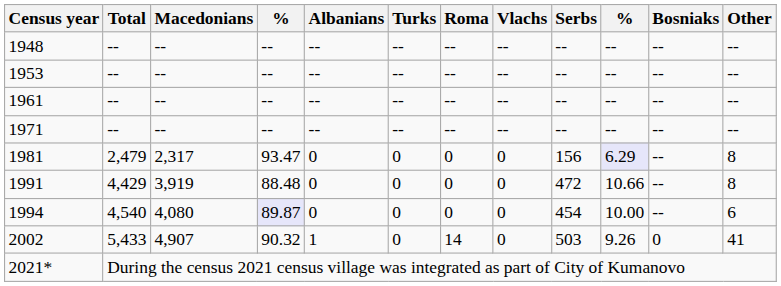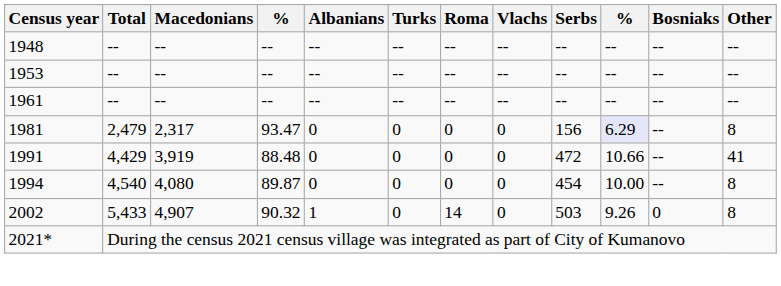 <table class="wikitable sortable">
 <tr>
 <th>Census year</th>
 <th>Total</th>
 <th>Macedonians</th>
 <th>%</th>
 <th>Albanians</th>
 <th>Turks</th>
 <th>Roma</th>
 <th>Vlachs</th>
 <th>Serbs</th>
 <th>%</th>
 <th>Bosniaks</th>
 <th>Other</th>
 </tr>
 <tr>
 <td>1948</td>
 <td>--</td>
 <td>--</td>
 <td>--</td>
 <td>--</td>
 <td>--</td>
 <td>--</td>
 <td>--</td>
 <td>--</td>
 <td>--</td>
 <td>--</td>
 <td>--</td>
 </tr>
 <tr>
 <td>1953</td>
 <td>--</td>
 <td>--</td>
 <td>--</td>
 <td>--</td>
 <td>--</td>
 <td>--</td>
 <td>--</td>
 <td>--</td>
 <td>--</td>
 <td>--</td>
 <td>--</td>
 </tr>
 <tr>
 <td>1961</td>
 <td>--</td>
 <td>--</td>
 <td>--</td>
 <td>--</td>
 <td>--</td>
 <td>--</td>
 <td>--</td>
 <td>--</td>
 <td>--</td>
 <td>--</td>
 <td>--</td>
 </tr>
 <tr>
-<td>1971</td>
-<td>--</td>
-<td>--</td>
-<td>--</td>
-<td>--</td>
-<td>--</td>
-<td>--</td>
-<td>--</td>
-<td>--</td>
-<td>--</td>
-<td>--</td>
-<td>--</td>
-</tr>
-<tr>
 <td>1981</td>
 <td>2,479</td>
 <td>2,317</td>
 <td>93.47</td>
 <td>0</td>
 <td>0</td>
 <td>0</td>
 <td>0</td>
 <td>156</td>
 <td style="background: lavender;">6.29</td>
 <td>--</td>
 <td>8</td>
 </tr>
 <tr>
 <td>1991</td>
 <td>4,429</td>
 <td>3,919</td>
 <td>88.48</td>
 <td>0</td>
 <td>0</td>
 <td>0</td>
 <td>0</td>
 <td>472</td>
 <td>10.66</td>
 <td>--</td>
-<td>8</td>
+<td>41</td>
 </tr>
 <tr>
 <td>1994</td>
 <td>4,540</td>
 <td>4,080</td>
-<td style="background: lavender;">89.87</td>
+<td>89.87</td>
 <td>0</td>
 <td>0</td>
 <td>0</td>
 <td>0</td>
 <td>454</td>
 <td>10.00</td>
 <td>--</td>
-<td>6</td>
+<td>8</td>
 </tr>
 <tr>
 <td>2002</td>
 <td>5,433</td>
 <td>4,907</td>
 <td>90.32</td>
 <td>1</td>
 <td>0</td>
 <td>14</td>
 <td>0</td>
 <td>503</td>
 <td>9.26</td>
 <td>0</td>
-<td>41</td>
+<td>8</td>
 </tr>
 <tr>
 <td>2021*</td>
 <td colspan="11">During the census 2021 census village was integrated as part of City of Kumanovo</td>
 </tr>
 </table>
